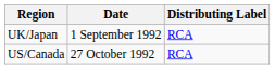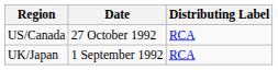 <table class="wikitable">
 <tr>
 <th>Region</th>
 <th>Date</th>
 <th>Distributing Label</th>
 </tr>
 <tr>
+<td>US/Canada</td>
+<td>27 October 1992</td>
+<td><a href='#'>RCA</a></td>
+</tr>
+<tr>
 <td>UK/Japan</td>
 <td>1 September 1992</td>
 <td><a href='#'>RCA</a></td>
 </tr>
-<tr>
-<td>US/Canada</td>
-<td>27 October 1992</td>
-<td><a href='#'>RCA</a></td>
-</tr>
 </table>
